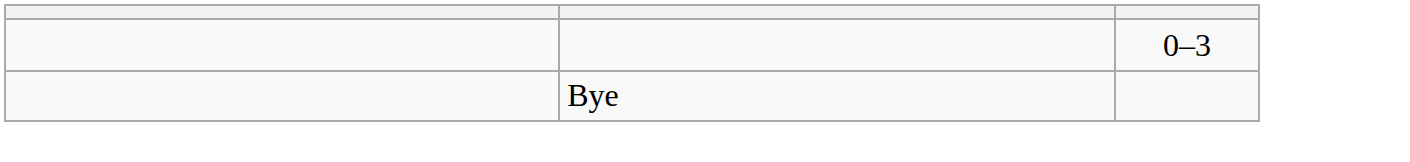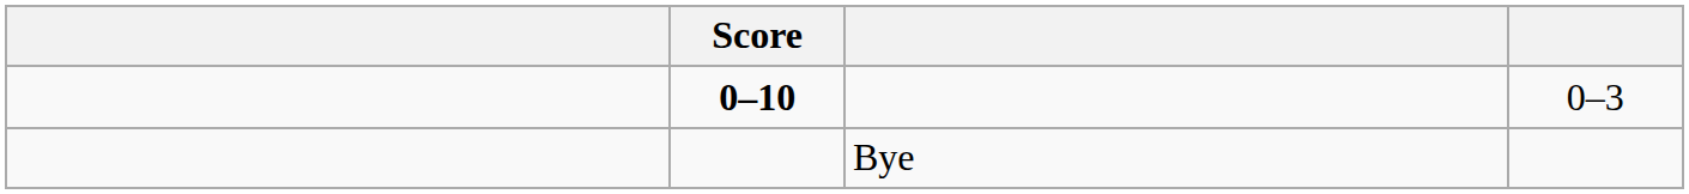 <table class="wikitable" style="text-align: center; ">
 <tr>
 <th align="right" width="270"></th>
+<th width="65">Score</th>
 <th align="left" width="270"></th>
 <th width="65"></th>
 </tr>
 <tr>
 <td align="left"></td>
+<td><strong>0–10</strong></td>
 <td align="left"><strong></strong></td>
 <td>0–3 <strong></strong></td>
 </tr>
 <tr>
 <td align="left"><strong></strong></td>
+<td></td>
 <td align="left">Bye</td>
 <td></td>
 </tr>
 </table>
